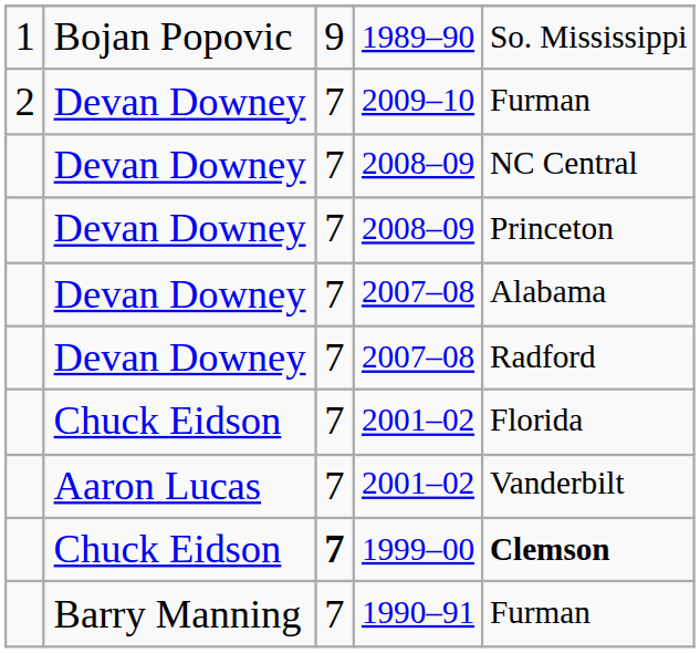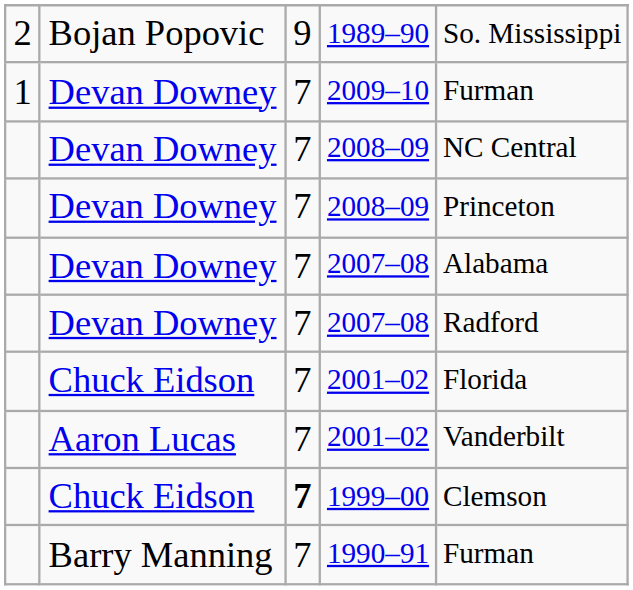 <table class="wikitable">
 <tr>
 </tr>
 <tr>
-<td>1</td>
+<td>2</td>
 <td>Bojan Popovic</td>
 <td>9</td>
 <td style="font-size:80%;"><a href='#'>1989–90</a></td>
 <td style="font-size:80%;">So. Mississippi</td>
 </tr>
 <tr>
-<td>2</td>
+<td>1</td>
 <td><a href='#'>Devan Downey</a></td>
 <td>7</td>
 <td style="font-size:80%;"><a href='#'>2009–10</a></td>
 <td style="font-size:80%;">Furman</td>
 </tr>
 <tr>
 <td></td>
 <td><a href='#'>Devan Downey</a></td>
 <td>7</td>
 <td style="font-size:80%;"><a href='#'>2008–09</a></td>
 <td style="font-size:80%;">NC Central</td>
 </tr>
 <tr>
 <td></td>
 <td><a href='#'>Devan Downey</a></td>
 <td>7</td>
 <td style="font-size:80%;"><a href='#'>2008–09</a></td>
 <td style="font-size:80%;">Princeton</td>
 </tr>
 <tr>
 <td></td>
 <td><a href='#'>Devan Downey</a></td>
 <td>7</td>
 <td style="font-size:80%;"><a href='#'>2007–08</a></td>
 <td style="font-size:80%;">Alabama</td>
 </tr>
 <tr>
 <td></td>
 <td><a href='#'>Devan Downey</a></td>
 <td>7</td>
 <td style="font-size:80%;"><a href='#'>2007–08</a></td>
 <td style="font-size:80%;">Radford</td>
 </tr>
 <tr>
 <td></td>
 <td><a href='#'>Chuck Eidson</a></td>
 <td>7</td>
 <td style="font-size:80%;"><a href='#'>2001–02</a></td>
 <td style="font-size:80%;">Florida</td>
 </tr>
 <tr>
 <td></td>
 <td><a href='#'>Aaron Lucas</a></td>
 <td>7</td>
 <td style="font-size:80%;"><a href='#'>2001–02</a></td>
 <td style="font-size:80%;">Vanderbilt</td>
 </tr>
 <tr>
 <td></td>
 <td><a href='#'>Chuck Eidson</a></td>
 <td><strong>7</strong></td>
 <td style="font-size:80%;"><a href='#'>1999–00</a></td>
-<td style="font-size:80%;"><strong>Clemson</strong></td>
+<td style="font-size:80%;">Clemson</td>
 </tr>
 <tr>
 <td></td>
 <td>Barry Manning</td>
 <td>7</td>
 <td style="font-size:80%;"><a href='#'>1990–91</a></td>
 <td style="font-size:80%;">Furman</td>
 </tr>
 </table>
